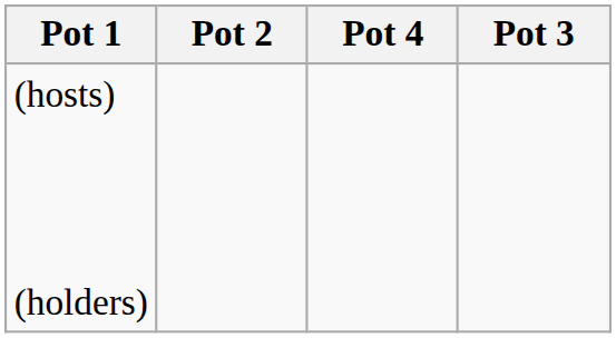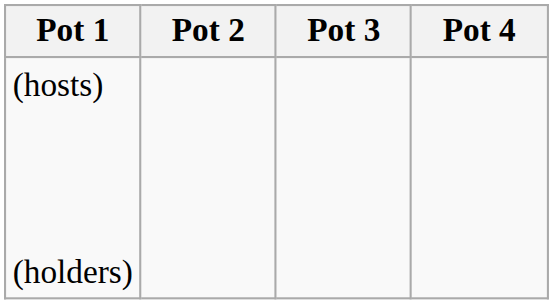 <table class=wikitable>
 <tr>
 <th width=25%>Pot 1</th>
 <th width=25%>Pot 2</th>
+<th width=25%>Pot 3</th>
 <th width=25%>Pot 4</th>
-<th width=25%>Pot 3</th>
 </tr>
 <tr valign=top>
 <td> (hosts)<br><br><br><br><br> (holders)</td>
 <td><br><br><br><br><br></td>
 <td><br><br><br><br><br></td>
 <td><br><br><br><br><br></td>
 </tr>
 </table>
